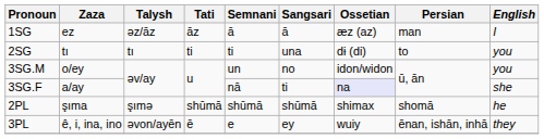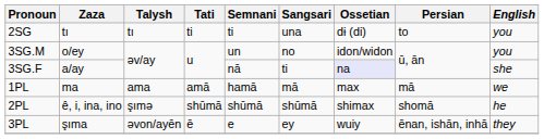 <table class="wikitable" style="margin:1em auto; font-size:85%;">
 <tr bgcolor="#F2F2F2">
 <th>Pronoun</th>
 <th>Zaza</th>
 <th>Talysh</th>
 <th>Tati</th>
 <th>Semnani</th>
 <th>Sangsari</th>
 <th>Ossetian</th>
 <th>Persian</th>
 <th><em>English</em></th>
-</tr>
-<tr>
-<td>1SG</td>
-<td>ez</td>
-<td>əz/āz</td>
-<td>āz</td>
-<td>ā</td>
-<td>ā</td>
-<td>æz (az)</td>
-<td>man</td>
-<td><em>I</em></td>
 </tr>
 <tr>
 <td>2SG</td>
 <td>tı</td>
 <td>tı</td>
 <td>ti</td>
 <td>ti</td>
 <td>una</td>
 <td>dɨ (di)</td>
 <td>to</td>
 <td><em>you</em></td>
 </tr>
 <tr>
 <td>3SG.M</td>
 <td>o/ey</td>
 <td rowspan=2>əv/ay</td>
 <td rowspan=2>u</td>
 <td>un</td>
 <td>no</td>
 <td>idon/widon</td>
 <td rowspan=2>ū, ān</td>
 <td><em>you</em></td>
 </tr>
 <tr>
 <td>3SG.F</td>
 <td>a/ay</td>
 <td>nā</td>
 <td>ti</td>
 <td style="background: lavender;">na</td>
 <td><em>she</em></td>
 </tr>
 <tr>
+<td>1PL</td>
+<td>ma</td>
+<td>ama</td>
+<td>amā</td>
+<td>hamā</td>
+<td>mā</td>
+<td>max</td>
+<td>mā</td>
+<td><em>we</em></td>
+</tr>
+<tr>
 <td>2PL</td>
-<td>şıma</td>
+<td>ê, i, ina, ino</td>
 <td>şımə</td>
 <td>shūmā</td>
 <td>shūmā</td>
 <td>shūmā</td>
 <td>shimax</td>
 <td>shomā</td>
 <td><em>he</em></td>
 </tr>
 <tr>
 <td>3PL</td>
-<td>ê, i, ina, ino</td>
+<td>şıma</td>
 <td>əvon/ayēn</td>
 <td>ē</td>
 <td>e</td>
 <td>ey</td>
 <td>wuiy</td>
 <td>ēnan, ishān, inhā</td>
 <td><em>they</em></td>
 </tr>
 <tr>
 </tr>
 </table>
